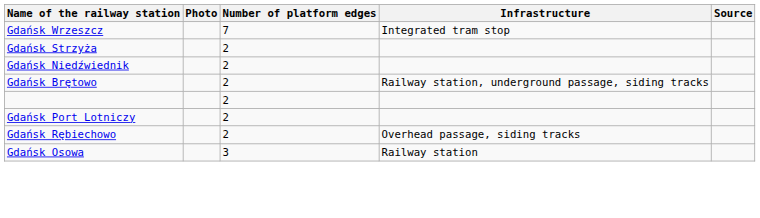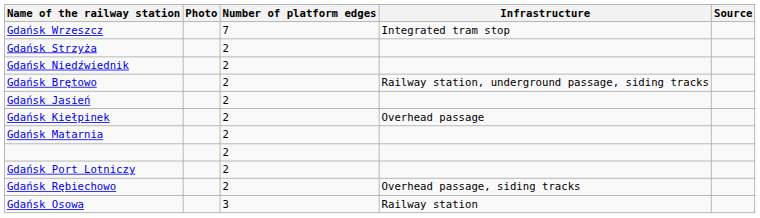 <table class="wikitable">
 <tr>
 <th>Name of the railway station</th>
 <th>Photo</th>
 <th>Number of platform edges</th>
 <th>Infrastructure</th>
 <th>Source</th>
 </tr>
 <tr>
 <td><a href='#'>Gdańsk Wrzeszcz</a></td>
 <td></td>
 <td>7</td>
 <td>Integrated tram stop</td>
 <td></td>
 </tr>
 <tr>
 <td><a href='#'>Gdańsk Strzyża</a></td>
 <td></td>
 <td>2</td>
 <td></td>
 <td></td>
 </tr>
 <tr>
 <td><a href='#'>Gdańsk Niedźwiednik</a></td>
 <td></td>
 <td>2</td>
 <td></td>
 <td></td>
 </tr>
 <tr>
 <td><a href='#'>Gdańsk Brętowo</a></td>
 <td></td>
 <td>2</td>
 <td>Railway station, underground passage, siding tracks</td>
 <td></td>
 </tr>
 <tr>
+<td><a href='#'>Gdańsk Jasień</a></td>
+<td></td>
+<td>2</td>
+<td></td>
+<td></td>
+</tr>
+<tr>
+<td><a href='#'>Gdańsk Kiełpinek</a></td>
+<td></td>
+<td>2</td>
+<td>Overhead passage</td>
+<td></td>
+</tr>
+<tr>
+<td><a href='#'>Gdańsk Matarnia</a></td>
+<td></td>
+<td>2</td>
+<td></td>
+<td></td>
+</tr>
+<tr>
 <td></td>
 <td></td>
 <td>2</td>
 <td></td>
 <td></td>
 </tr>
 <tr>
 <td><a href='#'>Gdańsk Port Lotniczy</a></td>
 <td></td>
 <td>2</td>
 <td></td>
 <td></td>
 </tr>
 <tr>
 <td><a href='#'>Gdańsk Rębiechowo</a></td>
 <td></td>
 <td>2</td>
 <td>Overhead passage, siding tracks</td>
 <td></td>
 </tr>
 <tr>
 <td><a href='#'>Gdańsk Osowa</a></td>
 <td></td>
 <td>3</td>
 <td>Railway station</td>
 <td></td>
 </tr>
 </table>
